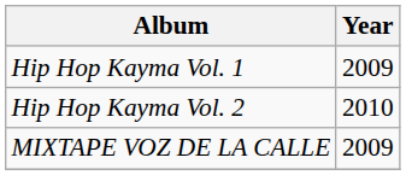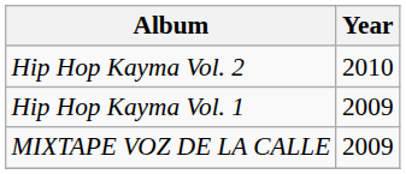 <table class="wikitable">
 <tr>
 <th>Album</th>
 <th>Year</th>
 </tr>
 <tr>
+<td><em>Hip Hop Kayma Vol. 2</em></td>
+<td>2010</td>
+</tr>
+<tr>
 <td><em>Hip Hop Kayma Vol. 1</em></td>
 <td>2009</td>
-</tr>
-<tr>
-<td><em>Hip Hop Kayma Vol. 2</em></td>
-<td>2010</td>
 </tr>
 <tr>
 <td><em>MIXTAPE VOZ DE LA CALLE</em></td>
 <td>2009</td>
 </tr>
 <tr>
 </tr>
 </table>
